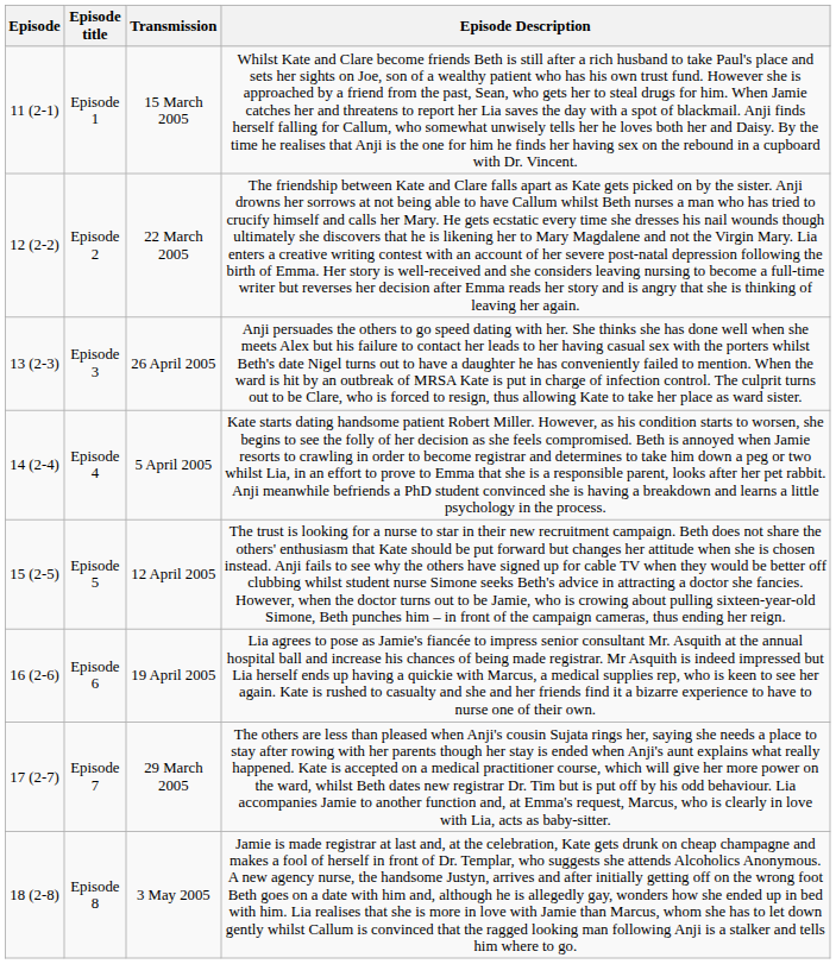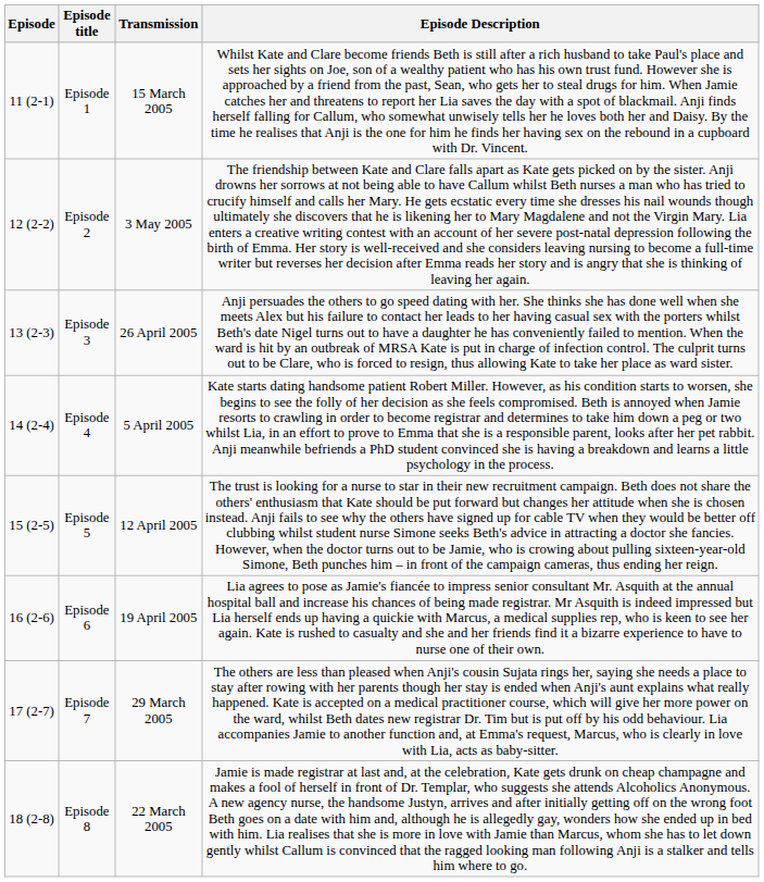 <table class="wikitable" style="text-align: center;">
 <tr bgcolor="#CCCCCC">
 <th>Episode</th>
 <th>Episode title</th>
 <th>Transmission</th>
 <th>Episode Description</th>
 </tr>
 <tr>
 <td>11  (2-1)</td>
 <td>Episode 1</td>
 <td>15 March 2005</td>
 <td>Whilst Kate and Clare become friends Beth is still after a rich husband to take Paul's place and sets her sights on Joe, son of a wealthy patient who has his own trust fund. However she is approached by a friend from the past, Sean, who gets her to steal drugs for him. When Jamie catches her and threatens to report her Lia saves the day with a spot of blackmail. Anji finds herself falling for Callum, who somewhat unwisely tells her he loves both her and Daisy. By the time he realises that Anji is the one for him he finds her having sex on the rebound in a cupboard with Dr. Vincent.</td>
 </tr>
 <tr>
 <td>12  (2-2)</td>
 <td>Episode 2</td>
-<td>22 March 2005</td>
+<td>3 May 2005</td>
 <td>The friendship between Kate and Clare falls apart as Kate gets picked on by the sister. Anji drowns her sorrows at not being able to have Callum whilst Beth nurses a man who has tried to crucify himself and calls her Mary. He gets ecstatic every time she dresses his nail wounds though ultimately she discovers that he is likening her to Mary Magdalene and not the Virgin Mary. Lia enters a creative writing contest with an account of her severe post-natal depression following the birth of Emma. Her story is well-received and she considers leaving nursing to become a full-time writer but reverses her decision after Emma reads her story and is angry that she is thinking of leaving her again.</td>
 </tr>
 <tr>
 <td>13  (2-3)</td>
 <td>Episode 3</td>
 <td>26 April 2005</td>
 <td>Anji persuades the others to go speed dating with her. She thinks she has done well when she meets Alex but his failure to contact her leads to her having casual sex with the porters whilst Beth's date Nigel turns out to have a daughter he has conveniently failed to mention. When the ward is hit by an outbreak of MRSA Kate is put in charge of infection control. The culprit turns out to be Clare, who is forced to resign, thus allowing Kate to take her place as ward sister.</td>
 </tr>
 <tr>
 <td>14  (2-4)</td>
 <td>Episode 4</td>
 <td>5 April 2005</td>
 <td>Kate starts dating handsome patient Robert Miller. However, as his condition starts to worsen, she begins to see the folly of her decision as she feels compromised. Beth is annoyed when Jamie resorts to crawling in order to become registrar and determines to take him down a peg or two whilst Lia, in an effort to prove to Emma that she is a responsible parent, looks after her pet rabbit. Anji meanwhile befriends a PhD student convinced she is having a breakdown and learns a little psychology in the process.</td>
 </tr>
 <tr>
 <td>15  (2-5)</td>
 <td>Episode 5</td>
 <td>12 April 2005</td>
 <td>The trust is looking for a nurse to star in their new recruitment campaign. Beth does not share the others' enthusiasm that Kate should be put forward but changes her attitude when she is chosen instead. Anji fails to see why the others have signed up for cable TV when they would be better off clubbing whilst student nurse Simone seeks Beth's advice in attracting a doctor she fancies. However, when the doctor turns out to be Jamie, who is crowing about pulling sixteen-year-old Simone, Beth punches him – in front of the campaign cameras, thus ending her reign.</td>
 </tr>
 <tr>
 <td>16  (2-6)</td>
 <td>Episode 6</td>
 <td>19 April 2005</td>
 <td>Lia agrees to pose as Jamie's fiancée to impress senior consultant Mr. Asquith at the annual hospital ball and increase his chances of being made registrar. Mr Asquith is indeed impressed but Lia herself ends up having a quickie with Marcus, a medical supplies rep, who is keen to see her again. Kate is rushed to casualty and she and her friends find it a bizarre experience to have to nurse one of their own.</td>
 </tr>
 <tr>
 <td>17  (2-7)</td>
 <td>Episode 7</td>
 <td>29 March 2005</td>
 <td>The others are less than pleased when Anji's cousin Sujata rings her, saying she needs a place to stay after rowing with her parents though her stay is ended when Anji's aunt explains what really happened. Kate is accepted on a medical practitioner course, which will give her more power on the ward, whilst Beth dates new registrar Dr. Tim but is put off by his odd behaviour. Lia accompanies Jamie to another function and, at Emma's request, Marcus, who is clearly in love with Lia, acts as baby-sitter.</td>
 </tr>
 <tr>
 <td>18  (2-8)</td>
 <td>Episode 8</td>
-<td>3 May 2005</td>
+<td>22 March 2005</td>
 <td>Jamie is made registrar at last and, at the celebration, Kate gets drunk on cheap champagne and makes a fool of herself in front of Dr. Templar, who suggests she attends Alcoholics Anonymous. A new agency nurse, the handsome Justyn, arrives and after initially getting off on the wrong foot Beth goes on a date with him and, although he is allegedly gay, wonders how she ended up in bed with him. Lia realises that she is more in love with Jamie than Marcus, whom she has to let down gently whilst Callum is convinced that the ragged looking man following Anji is a stalker and tells him where to go.</td>
 </tr>
 </table>
